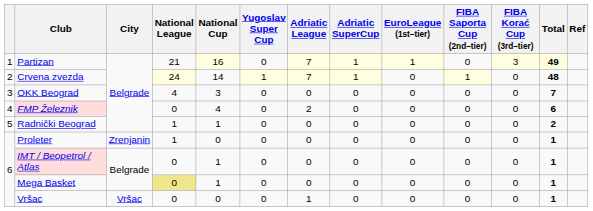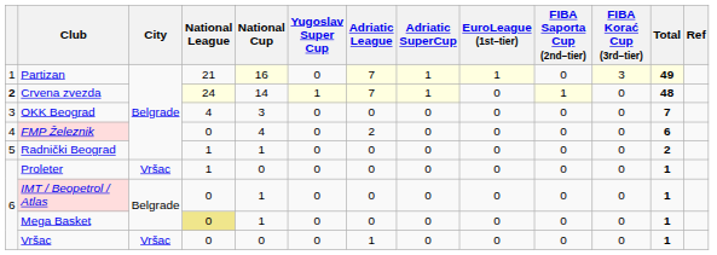 <table class="wikitable sortable" style="text-align: center;">
 <tr>
 <th scope="col" width="10px" class="unsortable"></th>
 <th scope="col" width="140px">Club</th>
 <th scope="col" width="60px">City</th>
 <th scope="col" width="60px">National League</th>
 <th scope="col" width="60px">National Cup</th>
 <th scope="col" width="70px"><a href='#'>Yugoslav Super Cup</a> <br></th>
 <th scope="col" width="60px"><a href='#'>Adriatic League</a></th>
 <th scope="col" width="60px"><a href='#'>Adriatic SuperCup</a></th>
 <th scope="col" width="70px"><a href='#'>EuroLeague</a><br> <small>(1st–tier)</small></th>
 <th scope="col" width="70px"><a href='#'>FIBA Saporta Cup</a><br>  <small>(2nd–tier)</small></th>
 <th scope="col" width="70px"><a href='#'>FIBA Korać Cup</a><br>  <small>(3rd–tier)</small></th>
 <th scope="col" width="20px">Total</th>
 <th scope="col" width="10px" class="unsortable">Ref</th>
 </tr>
 <tr>
 <td>1</td>
 <td align=left><a href='#'>Partizan</a></td>
 <td rowspan=5><a href='#'>Belgrade</a></td>
 <td>21</td>
 <td style="background:#ffffe0;">16</td>
 <td>0</td>
 <td style="background:#ffffe0;">7</td>
 <td style="background:#ffffe0;">1</td>
 <td style="background:#ffffe0;">1</td>
 <td>0</td>
 <td style="background:#ffffe0;">3</td>
 <td style="background:#ffffe0;"><strong>49</strong></td>
 <td></td>
 </tr>
 <tr>
-<td>2</td>
+<td><strong>2</strong></td>
 <td align=left><a href='#'>Crvena zvezda</a></td>
 <td style="background:#ffffe0;">24</td>
 <td>14</td>
 <td style="background:#ffffe0;">1</td>
 <td style="background:#ffffe0;">7</td>
 <td style="background:#ffffe0;">1</td>
 <td>0</td>
 <td style="background:#ffffe0;">1</td>
 <td>0</td>
 <td><strong>48</strong></td>
 <td></td>
 </tr>
 <tr>
 <td>3</td>
 <td align=left><a href='#'>OKK Beograd</a></td>
 <td>4</td>
 <td>3</td>
 <td>0</td>
 <td>0</td>
 <td>0</td>
 <td>0</td>
 <td>0</td>
 <td>0</td>
 <td><strong>7</strong></td>
 <td></td>
 </tr>
 <tr>
 <td>4</td>
 <td align=left bgcolor=#ffdddd><em><a href='#'>FMP Železnik</a></em></td>
 <td>0</td>
 <td>4</td>
 <td>0</td>
 <td>2</td>
 <td>0</td>
 <td>0</td>
 <td>0</td>
 <td>0</td>
 <td><strong>6</strong></td>
 <td></td>
 </tr>
 <tr>
 <td>5</td>
 <td align=left><a href='#'>Radnički Beograd</a></td>
 <td>1</td>
 <td>1</td>
 <td>0</td>
 <td>0</td>
 <td>0</td>
 <td>0</td>
 <td>0</td>
 <td>0</td>
 <td><strong>2</strong></td>
 <td></td>
 </tr>
 <tr>
 <td rowspan=4>6</td>
 <td align=left><a href='#'>Proleter</a></td>
-<td><a href='#'>Zrenjanin</a></td>
+<td><a href='#'>Vršac</a></td>
 <td>1</td>
 <td>0</td>
 <td>0</td>
 <td>0</td>
 <td>0</td>
 <td>0</td>
 <td>0</td>
 <td>0</td>
 <td><strong>1</strong></td>
 <td></td>
 </tr>
 <tr>
 <td align=left bgcolor=#ffdddd><em><a href='#'>IMT / Beopetrol / Atlas</a></em></td>
 <td rowspan=2>Belgrade</td>
 <td>0</td>
 <td>1</td>
 <td>0</td>
 <td>0</td>
 <td>0</td>
 <td>0</td>
 <td>0</td>
 <td>0</td>
 <td><strong>1</strong></td>
 <td></td>
 </tr>
 <tr>
 <td align=left><a href='#'>Mega Basket</a></td>
 <td style="background: khaki;">0</td>
 <td>1</td>
 <td>0</td>
 <td>0</td>
 <td>0</td>
 <td>0</td>
 <td>0</td>
 <td>0</td>
 <td><strong>1</strong></td>
 <td></td>
 </tr>
 <tr>
 <td align=left><a href='#'>Vršac</a></td>
 <td><a href='#'>Vršac</a></td>
 <td>0</td>
 <td>0</td>
 <td>0</td>
 <td>1</td>
 <td>0</td>
 <td>0</td>
 <td>0</td>
 <td>0</td>
 <td><strong>1</strong></td>
 <td></td>
 </tr>
 </table>
